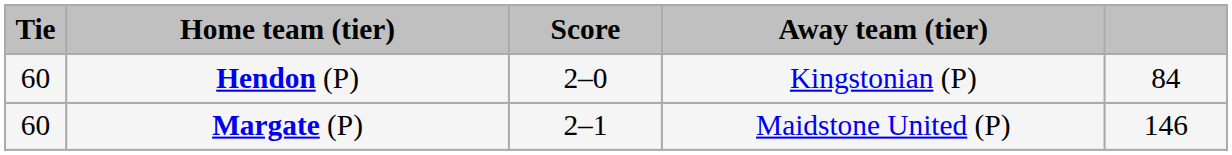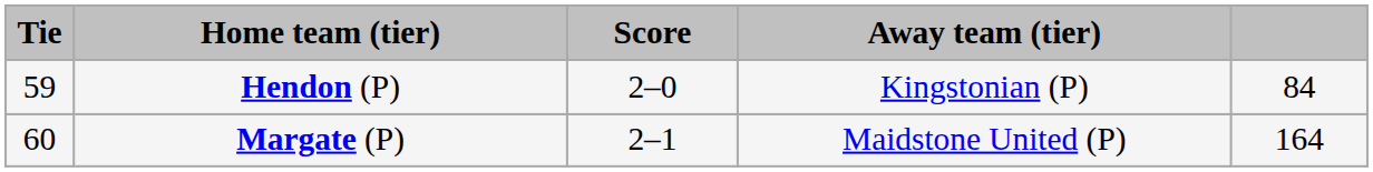 <table class="wikitable" style="width: 600px; background:WhiteSmoke; text-align:center; font-size:90%">
 <tr>
 <td scope="col" style="width:  5.00%; background:silver;"><strong>Tie</strong></td>
 <td scope="col" style="width: 36.25%; background:silver;"><strong>Home team (tier)</strong></td>
 <td scope="col" style="width: 12.50%; background:silver;"><strong>Score</strong></td>
 <td scope="col" style="width: 36.25%; background:silver;"><strong>Away team (tier)</strong></td>
 <td scope="col" style="width: 10.00%; background:silver;"><strong></strong></td>
 </tr>
 <tr>
-<td>60</td>
+<td>59</td>
 <td><strong><a href='#'>Hendon</a></strong> (P)</td>
 <td>2–0</td>
 <td><a href='#'>Kingstonian</a> (P)</td>
 <td>84</td>
 </tr>
 <tr>
 <td>60</td>
 <td><strong><a href='#'>Margate</a></strong> (P)</td>
 <td>2–1</td>
 <td><a href='#'>Maidstone United</a> (P)</td>
-<td>146</td>
+<td>164</td>
 </tr>
 </table>
